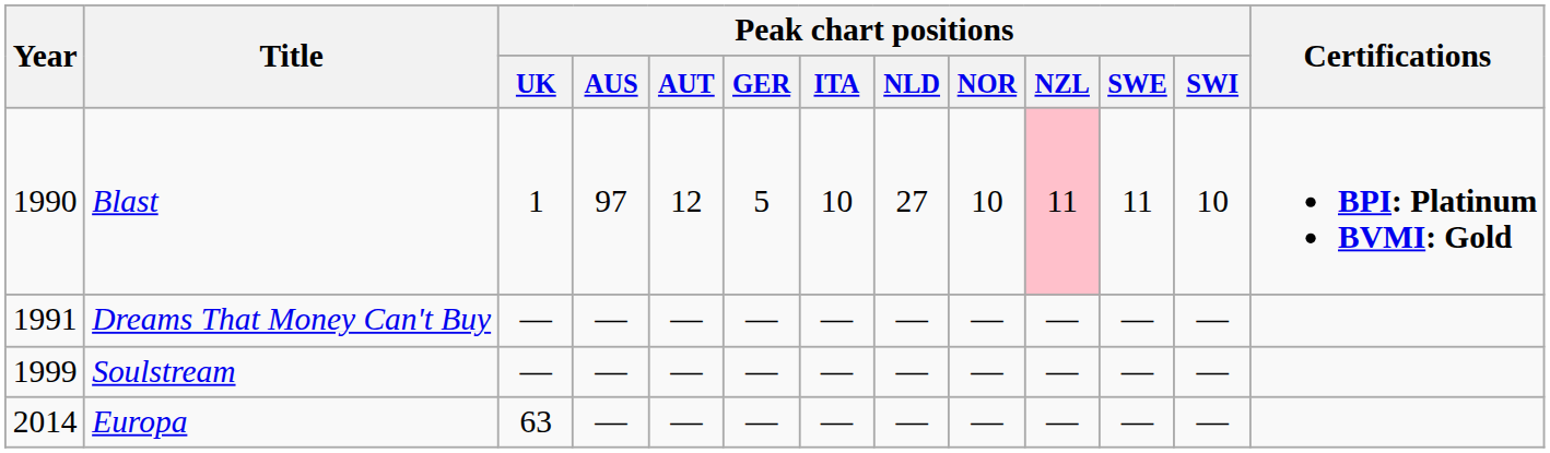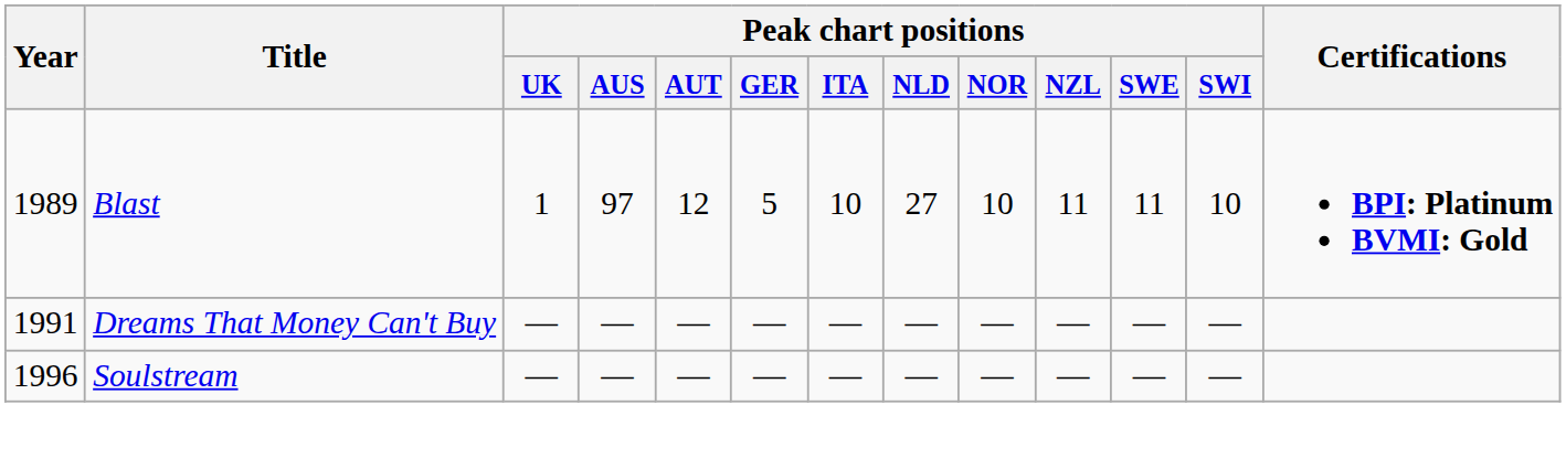 <table class="wikitable">
 <tr>
 <th rowspan="2">Year</th>
 <th rowspan="2">Title</th>
 <th colspan="10">Peak chart positions</th>
 <th rowspan="2">Certifications</th>
 </tr>
 <tr>
 <th style="width:30px;"><small><a href='#'>UK</a></small><br></th>
 <th style="width:30px;"><small><a href='#'>AUS</a></small><br></th>
 <th style="width:30px;"><small><a href='#'>AUT</a></small><br></th>
 <th style="width:30px;"><small><a href='#'>GER</a></small><br></th>
 <th style="width:30px;"><small><a href='#'>ITA</a></small><br></th>
 <th style="width:30px;"><small><a href='#'>NLD</a></small><br></th>
 <th style="width:30px;"><small><a href='#'>NOR</a></small><br></th>
 <th style="width:30px;"><small><a href='#'>NZL</a></small><br></th>
 <th style="width:30px;"><small><a href='#'>SWE</a></small><br></th>
 <th style="width:30px;"><small><a href='#'>SWI</a></small><br></th>
 </tr>
 <tr>
-<td>1990</td>
+<td>1989</td>
 <td><em><a href='#'>Blast</a></em></td>
 <td style="text-align:center;">1</td>
 <td style="text-align:center;">97</td>
 <td style="text-align:center;">12</td>
 <td style="text-align:center;">5</td>
 <td style="text-align:center;">10</td>
 <td style="text-align:center;">27</td>
 <td style="text-align:center;">10</td>
-<td style="background: pink; text-align:center;">11</td>
+<td style="text-align:center;">11</td>
 <td style="text-align:center;">11</td>
 <td style="text-align:center;">10</td>
 <td><strong><br><ul><li><a href='#'>BPI</a>: Platinum</li><li><a href='#'>BVMI</a>: Gold</li></ul></strong></td>
 </tr>
 <tr>
 <td>1991</td>
 <td><em><a href='#'>Dreams That Money Can't Buy</a></em></td>
 <td style="text-align:center;">—</td>
 <td style="text-align:center;">—</td>
 <td style="text-align:center;">—</td>
 <td style="text-align:center;">—</td>
 <td style="text-align:center;">—</td>
 <td style="text-align:center;">—</td>
 <td style="text-align:center;">—</td>
 <td style="text-align:center;">—</td>
 <td style="text-align:center;">—</td>
 <td style="text-align:center;">—</td>
 <td></td>
 </tr>
 <tr>
-<td>1999</td>
+<td>1996</td>
 <td><em><a href='#'>Soulstream</a></em></td>
 <td style="text-align:center;">—</td>
 <td style="text-align:center;">—</td>
 <td style="text-align:center;">—</td>
 <td style="text-align:center;">—</td>
 <td style="text-align:center;">—</td>
 <td style="text-align:center;">—</td>
 <td style="text-align:center;">—</td>
 <td style="text-align:center;">—</td>
 <td style="text-align:center;">—</td>
 <td style="text-align:center;">—</td>
 <td></td>
 </tr>
-<tr>
-<td>2014</td>
-<td><em><a href='#'>Europa</a></em></td>
-<td style="text-align:center;">63</td>
-<td style="text-align:center;">—</td>
-<td style="text-align:center;">—</td>
-<td style="text-align:center;">—</td>
-<td style="text-align:center;">—</td>
-<td style="text-align:center;">—</td>
-<td style="text-align:center;">—</td>
-<td style="text-align:center;">—</td>
-<td style="text-align:center;">—</td>
-<td style="text-align:center;">—</td>
-<td></td>
-</tr>
 </table>
